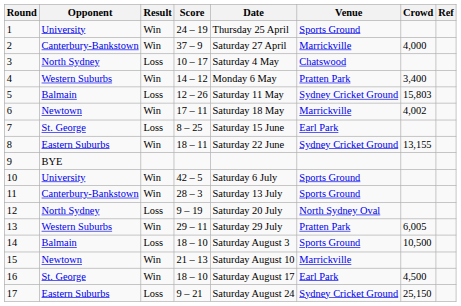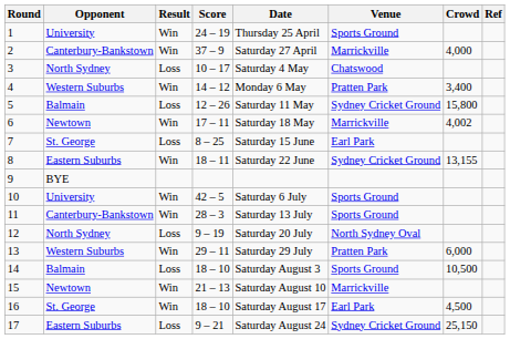 <table class="wikitable" style="text-align:left;">
 <tr>
 <th>Round</th>
 <th>Opponent</th>
 <th>Result</th>
 <th>Score</th>
 <th>Date</th>
 <th>Venue</th>
 <th>Crowd</th>
 <th>Ref</th>
 </tr>
 <tr>
 <td>1</td>
 <td> <a href='#'>University</a></td>
 <td>Win</td>
 <td>24 – 19</td>
 <td>Thursday 25 April</td>
 <td><a href='#'>Sports Ground</a></td>
 <td></td>
 <td></td>
 </tr>
 <tr>
 <td>2</td>
 <td> <a href='#'>Canterbury-Bankstown</a></td>
 <td>Win</td>
 <td>37 – 9</td>
 <td>Saturday 27 April</td>
 <td><a href='#'>Marrickville</a></td>
 <td>4,000</td>
 <td></td>
 </tr>
 <tr>
 <td>3</td>
 <td> <a href='#'>North Sydney</a></td>
 <td>Loss</td>
 <td>10 – 17</td>
 <td>Saturday 4 May</td>
 <td><a href='#'>Chatswood</a></td>
 <td></td>
 <td></td>
 </tr>
 <tr>
 <td>4</td>
 <td> <a href='#'>Western Suburbs</a></td>
 <td>Win</td>
 <td>14 – 12</td>
 <td>Monday 6 May</td>
 <td><a href='#'>Pratten Park</a></td>
 <td>3,400</td>
 <td></td>
 </tr>
 <tr>
 <td>5</td>
 <td> <a href='#'>Balmain</a></td>
 <td>Loss</td>
 <td>12 – 26</td>
 <td>Saturday 11 May</td>
 <td><a href='#'>Sydney Cricket Ground</a></td>
-<td>15,803</td>
+<td>15,800</td>
 <td></td>
 </tr>
 <tr>
 <td>6</td>
 <td> <a href='#'>Newtown</a></td>
 <td>Win</td>
 <td>17 – 11</td>
 <td>Saturday 18 May</td>
 <td><a href='#'>Marrickville</a></td>
 <td>4,002</td>
 <td></td>
 </tr>
 <tr>
 <td>7</td>
 <td> <a href='#'>St. George</a></td>
 <td>Loss</td>
 <td>8 – 25</td>
 <td>Saturday 15 June</td>
 <td><a href='#'>Earl Park</a></td>
 <td></td>
 <td></td>
 </tr>
 <tr>
 <td>8</td>
 <td> <a href='#'>Eastern Suburbs</a></td>
 <td>Win</td>
 <td>18 – 11</td>
 <td>Saturday 22 June</td>
 <td><a href='#'>Sydney Cricket Ground</a></td>
 <td>13,155</td>
 <td></td>
 </tr>
 <tr>
 <td>9</td>
 <td>BYE</td>
 <td></td>
 <td></td>
 <td></td>
 <td></td>
 <td></td>
 <td></td>
 </tr>
 <tr>
 <td>10</td>
 <td> <a href='#'>University</a></td>
 <td>Win</td>
 <td>42 – 5</td>
 <td>Saturday 6 July</td>
 <td><a href='#'>Sports Ground</a></td>
 <td></td>
 <td></td>
 </tr>
 <tr>
 <td>11</td>
 <td> <a href='#'>Canterbury-Bankstown</a></td>
 <td>Win</td>
 <td>28 – 3</td>
 <td>Saturday 13 July</td>
 <td><a href='#'>Sports Ground</a></td>
 <td></td>
 <td></td>
 </tr>
 <tr>
 <td>12</td>
 <td> <a href='#'>North Sydney</a></td>
 <td>Loss</td>
 <td>9 – 19</td>
 <td>Saturday 20 July</td>
 <td><a href='#'>North Sydney Oval</a></td>
 <td></td>
 <td></td>
 </tr>
 <tr>
 <td>13</td>
 <td> <a href='#'>Western Suburbs</a></td>
 <td>Win</td>
 <td>29 – 11</td>
 <td>Saturday 29 July</td>
 <td><a href='#'>Pratten Park</a></td>
-<td>6,005</td>
+<td>6,000</td>
 <td></td>
 </tr>
 <tr>
 <td>14</td>
 <td> <a href='#'>Balmain</a></td>
 <td>Loss</td>
 <td>18 – 10</td>
 <td>Saturday August 3</td>
 <td><a href='#'>Sports Ground</a></td>
 <td>10,500</td>
 <td></td>
 </tr>
 <tr>
 <td>15</td>
 <td> <a href='#'>Newtown</a></td>
 <td>Win</td>
 <td>21 – 13</td>
 <td>Saturday August 10</td>
 <td><a href='#'>Marrickville</a></td>
 <td></td>
 <td></td>
 </tr>
 <tr>
 <td>16</td>
 <td> <a href='#'>St. George</a></td>
 <td>Win</td>
 <td>18 – 10</td>
 <td>Saturday August 17</td>
 <td><a href='#'>Earl Park</a></td>
 <td>4,500</td>
 <td></td>
 </tr>
 <tr>
 <td>17</td>
 <td> <a href='#'>Eastern Suburbs</a></td>
 <td>Loss</td>
 <td>9 – 21</td>
 <td>Saturday August 24</td>
 <td><a href='#'>Sydney Cricket Ground</a></td>
 <td>25,150</td>
 <td></td>
 </tr>
 </table>
